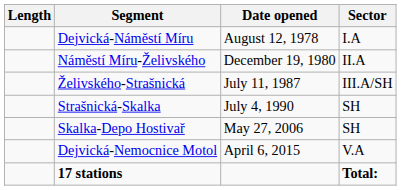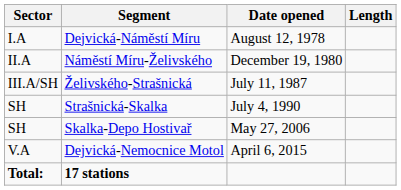 <table class="wikitable" style="text-align: left">
 <tr>
-<th>Length</th>
+<th>Sector</th>
 <th>Segment</th>
 <th>Date opened</th>
-<th>Sector</th>
+<th>Length</th>
 </tr>
 <tr>
-<td></td>
+<td style="text-align: left;">I.A</td>
 <td><a href='#'>Dejvická</a>-<a href='#'>Náměstí Míru</a></td>
 <td>August 12, 1978</td>
-<td style="text-align: left;">I.A</td>
+<td></td>
 </tr>
 <tr>
-<td></td>
+<td style="text-align: left;">II.A</td>
 <td><a href='#'>Náměstí Míru</a>-<a href='#'>Želivského</a></td>
 <td>December 19, 1980</td>
-<td style="text-align: left;">II.A</td>
+<td></td>
 </tr>
 <tr>
-<td></td>
+<td style="text-align: left;">III.A/SH</td>
 <td><a href='#'>Želivského</a>-<a href='#'>Strašnická</a></td>
 <td>July 11, 1987</td>
-<td style="text-align: left;">III.A/SH</td>
+<td></td>
 </tr>
 <tr>
-<td></td>
+<td style="text-align: left;">SH</td>
 <td><a href='#'>Strašnická</a>-<a href='#'>Skalka</a></td>
 <td>July 4, 1990</td>
-<td style="text-align: left;">SH</td>
+<td></td>
 </tr>
 <tr>
-<td></td>
+<td style="text-align: left;">SH</td>
 <td><a href='#'>Skalka</a>-<a href='#'>Depo Hostivař</a></td>
 <td>May 27, 2006</td>
-<td style="text-align: left;">SH</td>
+<td></td>
 </tr>
 <tr>
-<td></td>
+<td style="text-align: left;">V.A</td>
 <td><a href='#'>Dejvická</a>-<a href='#'>Nemocnice Motol</a></td>
 <td>April 6, 2015</td>
-<td style="text-align: left;">V.A</td>
+<td></td>
 </tr>
 <tr>
-<td><strong></strong></td>
+<td><strong>Total:</strong></td>
 <td><strong>17 stations</strong></td>
 <td></td>
-<td><strong>Total:</strong></td>
+<td><strong></strong></td>
 </tr>
 </table>
